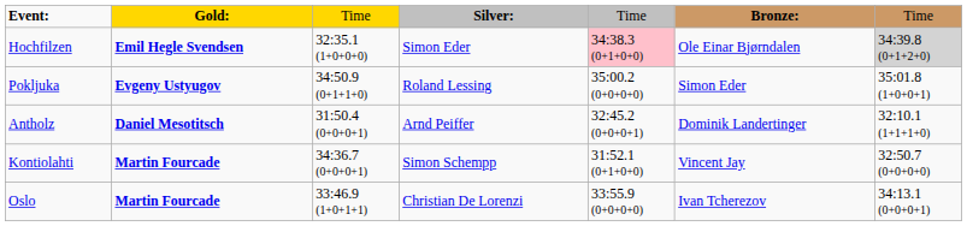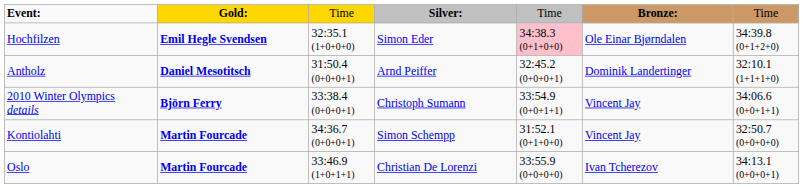 <table class="wikitable" width=85%>
 <tr>
 <td><strong>Event:</strong></td>
 <td style="text-align:center;background-color:gold;"><strong>Gold:</strong></td>
 <td style="text-align:center;background-color:gold;">Time</td>
 <td style="text-align:center;background-color:silver;"><strong>Silver:</strong></td>
 <td style="text-align:center;background-color:silver;">Time</td>
 <td style="text-align:center;background-color:#CC9966;"><strong>Bronze:</strong></td>
 <td style="text-align:center;background-color:#CC9966;">Time</td>
 </tr>
 <tr>
 <td><a href='#'>Hochfilzen</a><br></td>
 <td><strong><a href='#'>Emil Hegle Svendsen</a></strong><br><small></small></td>
 <td>32:35.1<br><small>(1+0+0+0)</small></td>
 <td><a href='#'>Simon Eder</a><br><small></small></td>
 <td style="background: pink;">34:38.3<br><small>(0+1+0+0)</small></td>
 <td><a href='#'>Ole Einar Bjørndalen</a><br><small></small></td>
-<td style="background: lightgrey;">34:39.8<br><small>(0+1+2+0)</small></td>
-</tr>
-<tr>
-<td><a href='#'>Pokljuka</a><br></td>
-<td><strong><a href='#'>Evgeny Ustyugov</a></strong><br><small></small></td>
-<td>34:50.9<br><small>(0+1+1+0)</small></td>
-<td><a href='#'>Roland Lessing</a><br><small></small></td>
-<td>35:00.2<br><small>(0+0+0+0)</small></td>
-<td><a href='#'>Simon Eder</a><br><small></small></td>
-<td>35:01.8<br><small>(1+0+0+1)</small></td>
+<td>34:39.8<br><small>(0+1+2+0)</small></td>
 </tr>
 <tr>
 <td><a href='#'>Antholz</a><br></td>
 <td><strong><a href='#'>Daniel Mesotitsch</a></strong><br><small></small></td>
 <td>31:50.4<br><small>(0+0+0+1)</small></td>
 <td><a href='#'>Arnd Peiffer</a><br><small></small></td>
 <td>32:45.2<br><small>(0+0+0+1)</small></td>
 <td><a href='#'>Dominik Landertinger</a><br><small></small></td>
 <td>32:10.1<br><small>(1+1+1+0)</small></td>
+</tr>
+<tr>
+<td><a href='#'>2010 Winter Olympics</a><br><em><a href='#'>details</a></em></td>
+<td><strong><a href='#'>Björn Ferry</a></strong><br><small></small></td>
+<td>33:38.4<br><small>(0+0+0+1)</small></td>
+<td><a href='#'>Christoph Sumann</a><br><small></small></td>
+<td>33:54.9<br><small>(0+0+1+1)</small></td>
+<td><a href='#'>Vincent Jay</a><br><small></small></td>
+<td>34:06.6<br><small>(0+0+1+1)</small></td>
 </tr>
 <tr>
 <td><a href='#'>Kontiolahti</a><br></td>
 <td><strong><a href='#'>Martin Fourcade</a><br><small></small></strong></td>
 <td>34:36.7<br><small>(0+0+0+1)</small></td>
 <td><a href='#'>Simon Schempp</a><br><small></small></td>
 <td>31:52.1<br><small>(0+1+0+0)</small></td>
 <td><a href='#'>Vincent Jay</a><br><small></small></td>
 <td>32:50.7<br><small>(0+0+0+0)</small></td>
 </tr>
 <tr>
 <td><a href='#'>Oslo</a><br></td>
 <td><strong><a href='#'>Martin Fourcade</a></strong><br><small></small></td>
 <td>33:46.9	 <br><small>(1+0+1+1)</small></td>
 <td><a href='#'>Christian De Lorenzi</a><br><small></small></td>
 <td>33:55.9	 <br><small>(0+0+0+0)</small></td>
 <td><a href='#'>Ivan Tcherezov</a><br><small></small></td>
 <td>34:13.1	 <br><small>(0+0+0+1)</small></td>
 </tr>
 </table>
